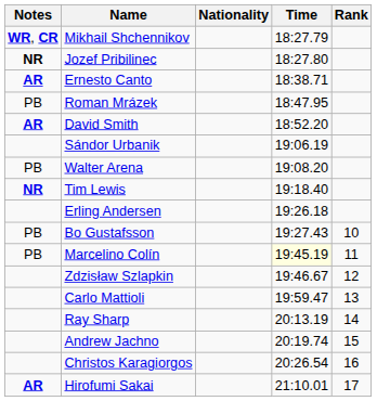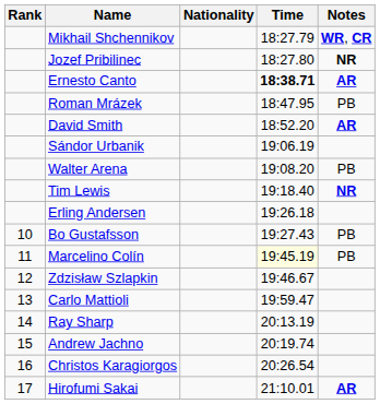 <table class="wikitable sortable" style="text-align:center">
 <tr>
-<th>Notes</th>
+<th>Rank</th>
 <th>Name</th>
 <th>Nationality</th>
 <th>Time</th>
-<th>Rank</th>
+<th>Notes</th>
 </tr>
 <tr>
-<td><strong><a href='#'>WR</a></strong>, <strong><a href='#'>CR</a></strong></td>
+<td></td>
 <td align="left"><a href='#'>Mikhail Shchennikov</a></td>
 <td align=left></td>
 <td>18:27.79</td>
-<td></td>
+<td><strong><a href='#'>WR</a></strong>, <strong><a href='#'>CR</a></strong></td>
 </tr>
 <tr>
-<td><strong>NR</strong></td>
+<td></td>
 <td align="left"><a href='#'>Jozef Pribilinec</a></td>
 <td align=left></td>
 <td>18:27.80</td>
-<td></td>
+<td><strong>NR</strong></td>
 </tr>
 <tr>
-<td><strong><a href='#'>AR</a></strong></td>
+<td></td>
 <td align="left"><a href='#'>Ernesto Canto</a></td>
 <td align=left></td>
-<td>18:38.71</td>
-<td></td>
+<td><strong>18:38.71</strong></td>
+<td><strong><a href='#'>AR</a></strong></td>
 </tr>
 <tr>
-<td>PB</td>
+<td></td>
 <td align="left"><a href='#'>Roman Mrázek</a></td>
 <td align=left></td>
 <td>18:47.95</td>
-<td></td>
+<td>PB</td>
 </tr>
 <tr>
-<td><strong><a href='#'>AR</a></strong></td>
+<td></td>
 <td align="left"><a href='#'>David Smith</a></td>
 <td align=left></td>
 <td>18:52.20</td>
-<td></td>
+<td><strong><a href='#'>AR</a></strong></td>
 </tr>
 <tr>
 <td></td>
 <td align="left"><a href='#'>Sándor Urbanik</a></td>
 <td align=left></td>
 <td>19:06.19</td>
 <td></td>
 </tr>
 <tr>
-<td>PB</td>
+<td></td>
 <td align="left"><a href='#'>Walter Arena</a></td>
 <td align=left></td>
 <td>19:08.20</td>
-<td></td>
+<td>PB</td>
 </tr>
 <tr>
-<td><strong><a href='#'>NR</a></strong></td>
+<td></td>
 <td align="left"><a href='#'>Tim Lewis</a></td>
 <td align=left></td>
 <td>19:18.40</td>
-<td></td>
+<td><strong><a href='#'>NR</a></strong></td>
 </tr>
 <tr>
 <td></td>
 <td align="left"><a href='#'>Erling Andersen</a></td>
 <td align=left></td>
 <td>19:26.18</td>
 <td></td>
 </tr>
 <tr>
-<td>PB</td>
+<td>10</td>
 <td align="left"><a href='#'>Bo Gustafsson</a></td>
 <td align=left></td>
 <td>19:27.43</td>
-<td>10</td>
+<td>PB</td>
 </tr>
 <tr>
-<td>PB</td>
+<td>11</td>
 <td align="left"><a href='#'>Marcelino Colín</a></td>
 <td align=left></td>
 <td style="background: lightyellow;">19:45.19</td>
-<td>11</td>
+<td>PB</td>
 </tr>
 <tr>
-<td></td>
+<td>12</td>
 <td align="left"><a href='#'>Zdzisław Szlapkin</a></td>
 <td align=left></td>
 <td>19:46.67</td>
-<td>12</td>
+<td></td>
 </tr>
 <tr>
-<td></td>
+<td>13</td>
 <td align="left"><a href='#'>Carlo Mattioli</a></td>
 <td align=left></td>
 <td>19:59.47</td>
-<td>13</td>
+<td></td>
 </tr>
 <tr>
-<td></td>
+<td>14</td>
 <td align="left"><a href='#'>Ray Sharp</a></td>
 <td align=left></td>
 <td>20:13.19</td>
-<td>14</td>
+<td></td>
 </tr>
 <tr>
-<td></td>
+<td>15</td>
 <td align="left"><a href='#'>Andrew Jachno</a></td>
 <td align=left></td>
 <td>20:19.74</td>
-<td>15</td>
+<td></td>
 </tr>
 <tr>
-<td></td>
+<td>16</td>
 <td align="left"><a href='#'>Christos Karagiorgos</a></td>
 <td align=left></td>
 <td>20:26.54</td>
-<td>16</td>
+<td></td>
 </tr>
 <tr>
-<td><strong><a href='#'>AR</a></strong></td>
+<td>17</td>
 <td align="left"><a href='#'>Hirofumi Sakai</a></td>
 <td align=left></td>
 <td>21:10.01</td>
-<td>17</td>
+<td><strong><a href='#'>AR</a></strong></td>
 </tr>
 </table>
